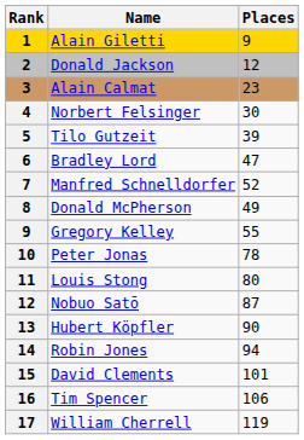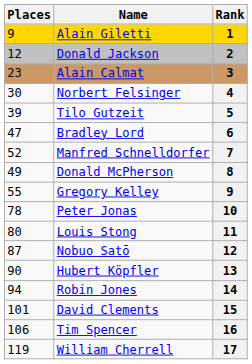 <table class="wikitable">
 <tr>
+<th>Places</th>
+<th>Name</th>
 <th>Rank</th>
-<th>Name</th>
-<th>Places</th>
 </tr>
 <tr bgcolor=gold>
+<td>9</td>
+<td> <a href='#'>Alain Giletti</a></td>
 <td align=center><strong>1</strong></td>
-<td> <a href='#'>Alain Giletti</a></td>
-<td>9</td>
 </tr>
 <tr bgcolor=silver>
+<td>12</td>
+<td> <a href='#'>Donald Jackson</a></td>
 <td align=center><strong>2</strong></td>
-<td> <a href='#'>Donald Jackson</a></td>
-<td>12</td>
 </tr>
 <tr bgcolor=cc9966>
+<td>23</td>
+<td> <a href='#'>Alain Calmat</a></td>
 <td align=center><strong>3</strong></td>
-<td> <a href='#'>Alain Calmat</a></td>
-<td>23</td>
 </tr>
 <tr>
+<td>30</td>
+<td> <a href='#'>Norbert Felsinger</a></td>
 <th>4</th>
-<td> <a href='#'>Norbert Felsinger</a></td>
-<td>30</td>
 </tr>
 <tr>
+<td>39</td>
+<td> <a href='#'>Tilo Gutzeit</a></td>
 <th>5</th>
-<td> <a href='#'>Tilo Gutzeit</a></td>
-<td>39</td>
 </tr>
 <tr>
+<td>47</td>
+<td> <a href='#'>Bradley Lord</a></td>
 <th>6</th>
-<td> <a href='#'>Bradley Lord</a></td>
-<td>47</td>
 </tr>
 <tr>
+<td>52</td>
+<td> <a href='#'>Manfred Schnelldorfer</a></td>
 <th>7</th>
-<td> <a href='#'>Manfred Schnelldorfer</a></td>
-<td>52</td>
 </tr>
 <tr>
+<td>49</td>
+<td> <a href='#'>Donald McPherson</a></td>
 <th>8</th>
-<td> <a href='#'>Donald McPherson</a></td>
-<td>49</td>
 </tr>
 <tr>
+<td>55</td>
+<td> <a href='#'>Gregory Kelley</a></td>
 <th>9</th>
-<td> <a href='#'>Gregory Kelley</a></td>
-<td>55</td>
 </tr>
 <tr>
+<td>78</td>
+<td> <a href='#'>Peter Jonas</a></td>
 <th>10</th>
-<td> <a href='#'>Peter Jonas</a></td>
-<td>78</td>
 </tr>
 <tr>
+<td>80</td>
+<td> <a href='#'>Louis Stong</a></td>
 <th>11</th>
-<td> <a href='#'>Louis Stong</a></td>
-<td>80</td>
 </tr>
 <tr>
+<td>87</td>
+<td> <a href='#'>Nobuo Satō</a></td>
 <th>12</th>
-<td> <a href='#'>Nobuo Satō</a></td>
-<td>87</td>
 </tr>
 <tr>
+<td>90</td>
+<td> <a href='#'>Hubert Köpfler</a></td>
 <th>13</th>
-<td> <a href='#'>Hubert Köpfler</a></td>
-<td>90</td>
 </tr>
 <tr>
+<td>94</td>
+<td> <a href='#'>Robin Jones</a></td>
 <th>14</th>
-<td> <a href='#'>Robin Jones</a></td>
-<td>94</td>
 </tr>
 <tr>
+<td>101</td>
+<td> <a href='#'>David Clements</a></td>
 <th>15</th>
-<td> <a href='#'>David Clements</a></td>
-<td>101</td>
 </tr>
 <tr>
+<td>106</td>
+<td> <a href='#'>Tim Spencer</a></td>
 <th>16</th>
-<td> <a href='#'>Tim Spencer</a></td>
-<td>106</td>
 </tr>
 <tr>
+<td>119</td>
+<td> <a href='#'>William Cherrell</a></td>
 <th>17</th>
-<td> <a href='#'>William Cherrell</a></td>
-<td>119</td>
 </tr>
 </table>
